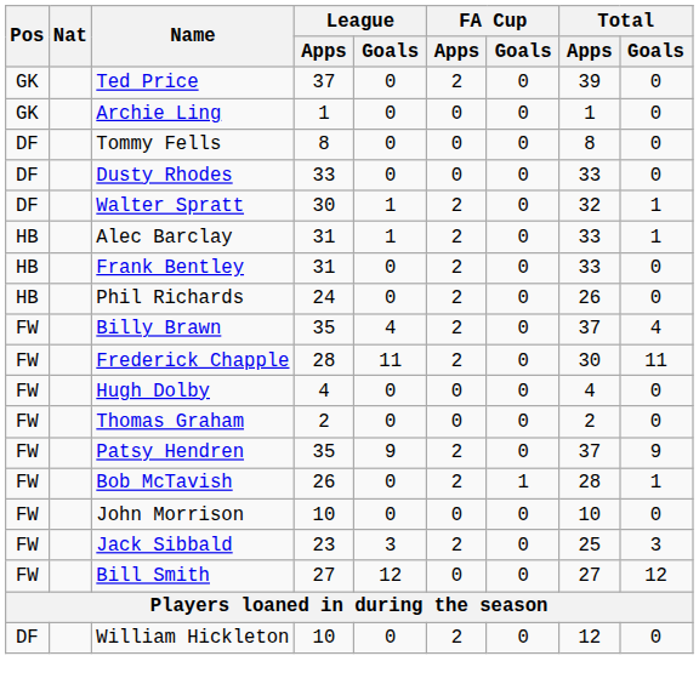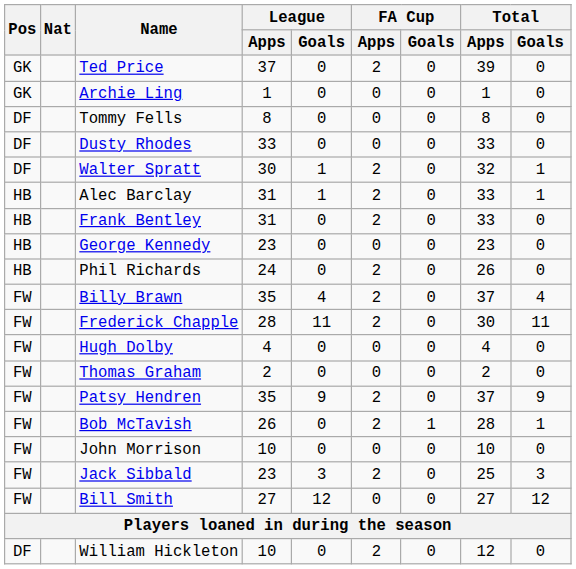 <table class="wikitable" style="text-align:center">
 <tr>
 <th rowspan="2">Pos</th>
 <th rowspan="2">Nat</th>
 <th rowspan="2">Name</th>
 <th colspan="2" style="width:85px;">League</th>
 <th colspan="2" style="width:85px;">FA Cup</th>
 <th colspan="2" style="width:85px;">Total</th>
 </tr>
 <tr>
 <th>Apps</th>
 <th>Goals</th>
 <th>Apps</th>
 <th>Goals</th>
 <th>Apps</th>
 <th>Goals</th>
 </tr>
 <tr>
 <td>GK</td>
 <td></td>
 <td style="text-align:left;"><a href='#'>Ted Price</a></td>
 <td>37</td>
 <td>0</td>
 <td>2</td>
 <td>0</td>
 <td>39</td>
 <td>0</td>
 </tr>
 <tr>
 <td>GK</td>
 <td></td>
 <td style="text-align:left;"><a href='#'>Archie Ling</a></td>
 <td>1</td>
 <td>0</td>
 <td>0</td>
 <td>0</td>
 <td>1</td>
 <td>0</td>
 </tr>
 <tr>
 <td>DF</td>
 <td></td>
 <td style="text-align:left;">Tommy Fells</td>
 <td>8</td>
 <td>0</td>
 <td>0</td>
 <td>0</td>
 <td>8</td>
 <td>0</td>
 </tr>
 <tr>
 <td>DF</td>
 <td></td>
 <td style="text-align:left;"><a href='#'>Dusty Rhodes</a></td>
 <td>33</td>
 <td>0</td>
 <td>0</td>
 <td>0</td>
 <td>33</td>
 <td>0</td>
 </tr>
 <tr>
 <td>DF</td>
 <td></td>
 <td style="text-align:left;"><a href='#'>Walter Spratt</a></td>
 <td>30</td>
 <td>1</td>
 <td>2</td>
 <td>0</td>
 <td>32</td>
 <td>1</td>
 </tr>
 <tr>
 <td>HB</td>
 <td></td>
 <td style="text-align:left;">Alec Barclay</td>
 <td>31</td>
 <td>1</td>
 <td>2</td>
 <td>0</td>
 <td>33</td>
 <td>1</td>
 </tr>
 <tr>
 <td>HB</td>
 <td></td>
 <td style="text-align:left;"><a href='#'>Frank Bentley</a></td>
 <td>31</td>
 <td>0</td>
 <td>2</td>
 <td>0</td>
 <td>33</td>
+<td>0</td>
+</tr>
+<tr>
+<td>HB</td>
+<td></td>
+<td style="text-align:left;"><a href='#'>George Kennedy</a></td>
+<td>23</td>
+<td>0</td>
+<td>0</td>
+<td>0</td>
+<td>23</td>
 <td>0</td>
 </tr>
 <tr>
 <td>HB</td>
 <td></td>
 <td style="text-align:left;">Phil Richards</td>
 <td>24</td>
 <td>0</td>
 <td>2</td>
 <td>0</td>
 <td>26</td>
 <td>0</td>
 </tr>
 <tr>
 <td>FW</td>
 <td></td>
 <td style="text-align:left;"><a href='#'>Billy Brawn</a></td>
 <td>35</td>
 <td>4</td>
 <td>2</td>
 <td>0</td>
 <td>37</td>
 <td>4</td>
 </tr>
 <tr>
 <td>FW</td>
 <td></td>
 <td style="text-align:left;"><a href='#'>Frederick Chapple</a></td>
 <td>28</td>
 <td>11</td>
 <td>2</td>
 <td>0</td>
 <td>30</td>
 <td>11</td>
 </tr>
 <tr>
 <td>FW</td>
 <td></td>
 <td style="text-align:left;"><a href='#'>Hugh Dolby</a></td>
 <td>4</td>
 <td>0</td>
 <td>0</td>
 <td>0</td>
 <td>4</td>
 <td>0</td>
 </tr>
 <tr>
 <td>FW</td>
 <td></td>
 <td style="text-align:left;"><a href='#'>Thomas Graham</a></td>
 <td>2</td>
 <td>0</td>
 <td>0</td>
 <td>0</td>
 <td>2</td>
 <td>0</td>
 </tr>
 <tr>
 <td>FW</td>
 <td></td>
 <td style="text-align:left;"><a href='#'>Patsy Hendren</a></td>
 <td>35</td>
 <td>9</td>
 <td>2</td>
 <td>0</td>
 <td>37</td>
 <td>9</td>
 </tr>
 <tr>
 <td>FW</td>
 <td></td>
 <td style="text-align:left;"><a href='#'>Bob McTavish</a></td>
 <td>26</td>
 <td>0</td>
 <td>2</td>
 <td>1</td>
 <td>28</td>
 <td>1</td>
 </tr>
 <tr>
 <td>FW</td>
 <td></td>
 <td style="text-align:left;">John Morrison</td>
 <td>10</td>
 <td>0</td>
 <td>0</td>
 <td>0</td>
 <td>10</td>
 <td>0</td>
 </tr>
 <tr>
 <td>FW</td>
 <td></td>
 <td style="text-align:left;"><a href='#'>Jack Sibbald</a></td>
 <td>23</td>
 <td>3</td>
 <td>2</td>
 <td>0</td>
 <td>25</td>
 <td>3</td>
 </tr>
 <tr>
 <td>FW</td>
 <td></td>
 <td style="text-align:left;"><a href='#'>Bill Smith</a></td>
 <td>27</td>
 <td>12</td>
 <td>0</td>
 <td>0</td>
 <td>27</td>
 <td>12</td>
 </tr>
 <tr>
 <th colspan="9">Players loaned in during the season</th>
 </tr>
 <tr>
 <td>DF</td>
 <td></td>
 <td style="text-align:left;">William Hickleton</td>
 <td>10</td>
 <td>0</td>
 <td>2</td>
 <td>0</td>
 <td>12</td>
 <td>0</td>
 </tr>
 </table>
